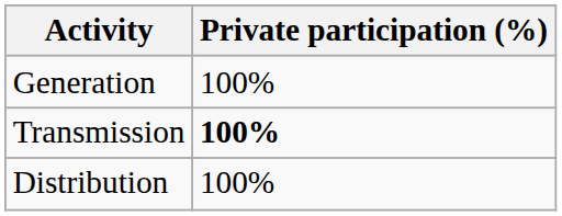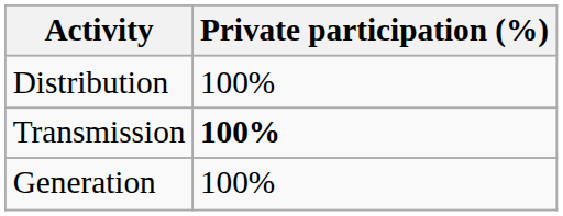 <table class="wikitable">
 <tr>
 <th !style="text-align: center; background-color:#ffdead;">Activity</th>
 <th !style="text-align: center; background-color:#ffdead;">Private participation (%)</th>
 </tr>
 <tr>
-<td>Generation</td>
+<td>Distribution</td>
 <td>100%</td>
 </tr>
 <tr>
 <td>Transmission</td>
 <td><strong>100%</strong></td>
 </tr>
 <tr>
-<td>Distribution</td>
+<td>Generation</td>
 <td>100%</td>
 </tr>
 </table>
